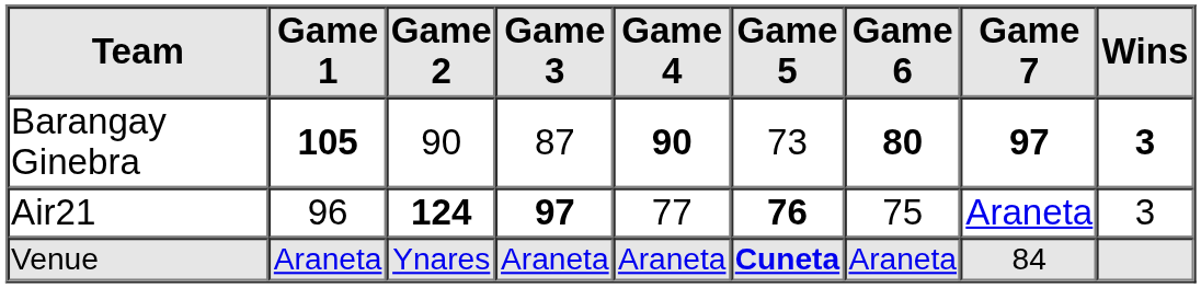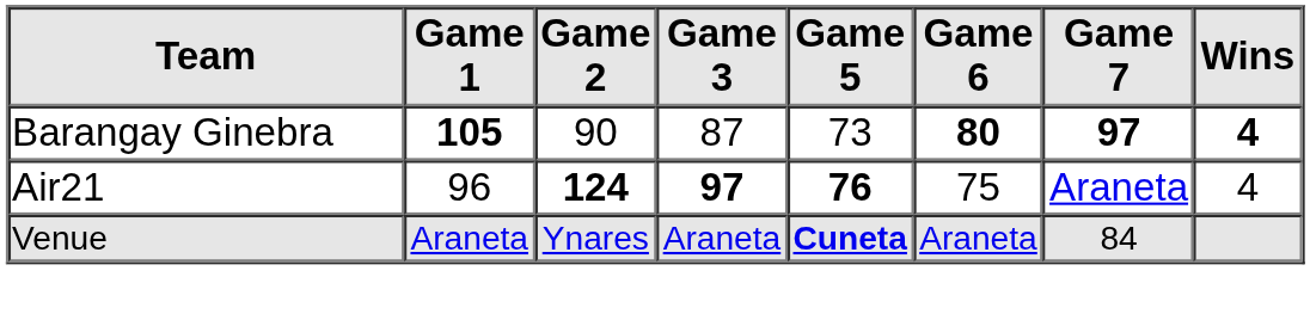 <table border=1 cellspacing=0 width=525 align=center>
 <tr style="text-align:center; background-color:#e6e6e6;">
 <th align=center width=30%>Team</th>
 <th width=8%>Game 1</th>
 <th width=8%>Game 2</th>
 <th width=8%>Game 3</th>
-<th width=8%>Game 4</th>
 <th width=8%>Game 5</th>
 <th width=8%>Game 6</th>
 <th width=8%>Game 7</th>
 <th width=8%>Wins</th>
 </tr>
 <tr style="text-align:center;">
 <td align=left>Barangay Ginebra</td>
 <td><strong>105</strong></td>
 <td>90</td>
 <td>87</td>
-<td><strong>90</strong></td>
 <td>73</td>
 <td><strong>80</strong></td>
 <td><strong>97</strong></td>
-<td><strong>3</strong></td>
+<td><strong>4</strong></td>
 </tr>
 <tr style="text-align:center;">
 <td align=left>Air21</td>
 <td>96</td>
 <td><strong>124</strong></td>
 <td><strong>97</strong></td>
-<td>77</td>
 <td><strong>76</strong></td>
 <td>75</td>
 <td><a href='#'>Araneta</a></td>
-<td>3</td>
+<td>4</td>
 </tr>
 <tr style="text-align:center; font-size: 85%; background-color:#e6e6e6;">
 <td align=left>Venue</td>
 <td><a href='#'>Araneta</a></td>
 <td><a href='#'>Ynares</a></td>
-<td><a href='#'>Araneta</a></td>
 <td><a href='#'>Araneta</a></td>
 <td><strong><a href='#'>Cuneta</a></strong></td>
 <td><a href='#'>Araneta</a></td>
 <td>84</td>
 <td></td>
 </tr>
 </table>
